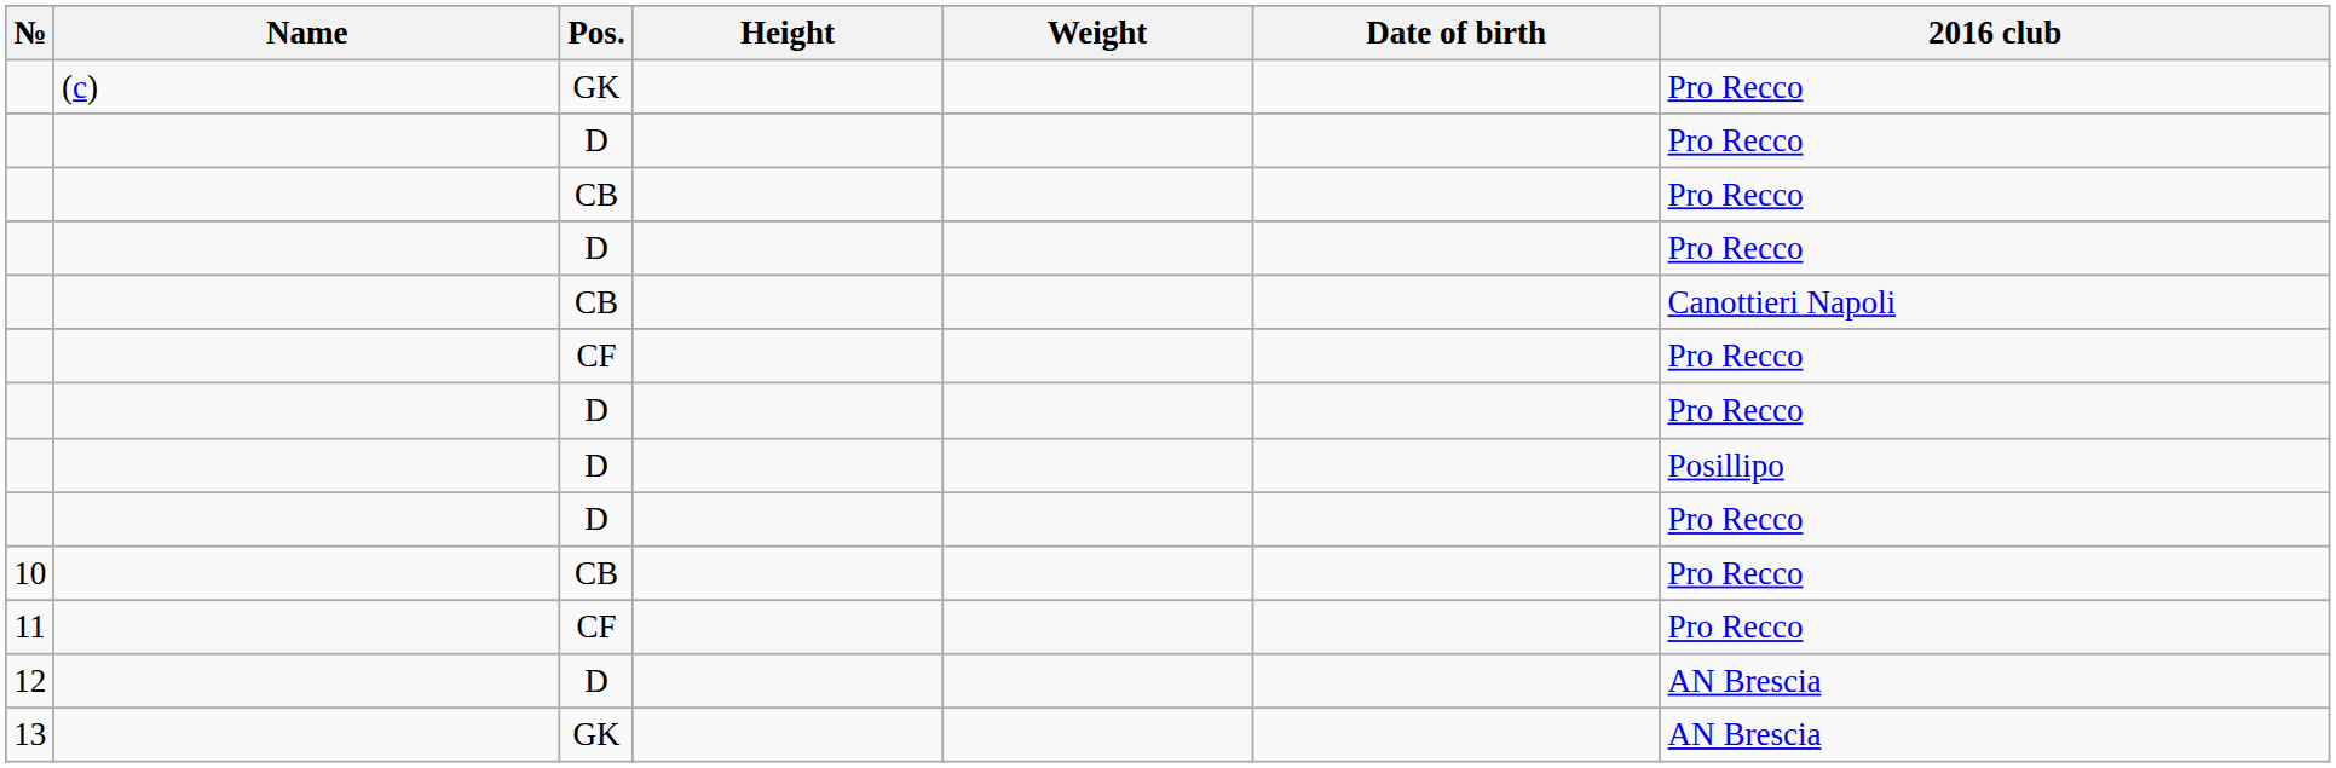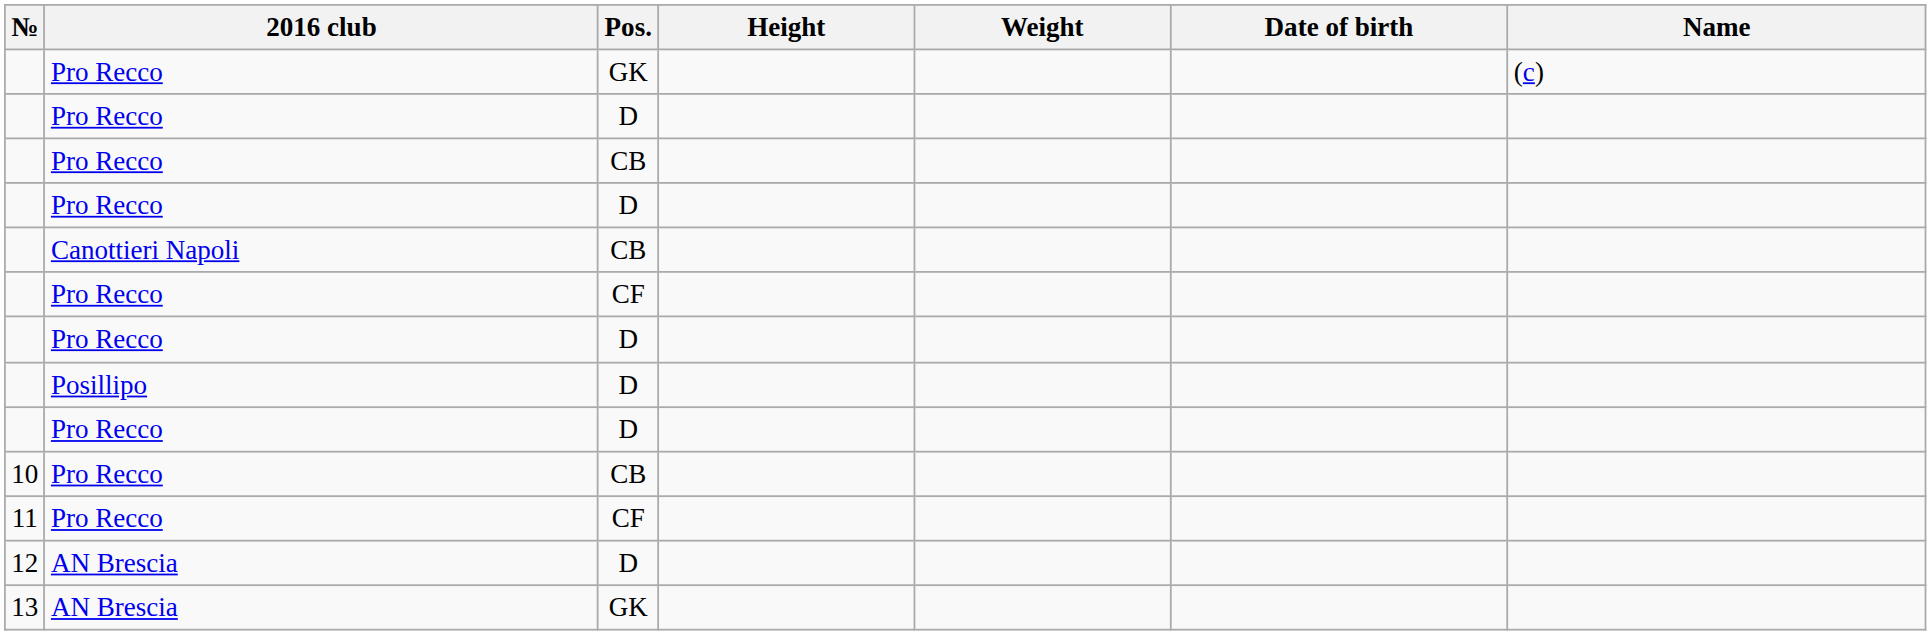 <table class="wikitable sortable" style="font-size:95%; text-align:center;">
 <tr>
 <th>№</th>
-<th style="width:15em">Name</th>
+<th style="width:20em">2016 club</th>
 <th>Pos.</th>
 <th style="width:9em">Height</th>
 <th style="width:9em">Weight</th>
 <th style="width:12em">Date of birth</th>
-<th style="width:20em">2016 club</th>
+<th style="width:15em">Name</th>
 </tr>
 <tr>
 <td></td>
-<td style="text-align:left;"> (<a href='#'>c</a>)</td>
+<td style="text-align:left;"> <a href='#'>Pro Recco</a></td>
 <td>GK</td>
 <td></td>
 <td></td>
 <td style="text-align:right;"></td>
-<td style="text-align:left;"> <a href='#'>Pro Recco</a></td>
+<td style="text-align:left;"> (<a href='#'>c</a>)</td>
 </tr>
 <tr>
 <td></td>
-<td style="text-align:left;"></td>
+<td style="text-align:left;"> <a href='#'>Pro Recco</a></td>
 <td>D</td>
 <td></td>
 <td></td>
 <td style="text-align:right;"></td>
-<td style="text-align:left;"> <a href='#'>Pro Recco</a></td>
+<td style="text-align:left;"></td>
 </tr>
 <tr>
 <td></td>
-<td style="text-align:left;"></td>
+<td style="text-align:left;"> <a href='#'>Pro Recco</a></td>
 <td>CB</td>
 <td></td>
 <td></td>
 <td style="text-align:right;"></td>
-<td style="text-align:left;"> <a href='#'>Pro Recco</a></td>
+<td style="text-align:left;"></td>
 </tr>
 <tr>
 <td></td>
-<td style="text-align:left;"></td>
+<td style="text-align:left;"> <a href='#'>Pro Recco</a></td>
 <td>D</td>
 <td></td>
 <td></td>
 <td style="text-align:right;"></td>
-<td style="text-align:left;"> <a href='#'>Pro Recco</a></td>
+<td style="text-align:left;"></td>
 </tr>
 <tr>
 <td></td>
-<td style="text-align:left;"></td>
+<td style="text-align:left;"> <a href='#'>Canottieri Napoli</a></td>
 <td>CB</td>
 <td></td>
 <td></td>
 <td style="text-align:right;"></td>
-<td style="text-align:left;"> <a href='#'>Canottieri Napoli</a></td>
+<td style="text-align:left;"></td>
 </tr>
 <tr>
 <td></td>
-<td style="text-align:left;"></td>
+<td style="text-align:left;"> <a href='#'>Pro Recco</a></td>
 <td>CF</td>
 <td></td>
 <td></td>
 <td style="text-align:right;"></td>
-<td style="text-align:left;"> <a href='#'>Pro Recco</a></td>
+<td style="text-align:left;"></td>
 </tr>
 <tr>
 <td></td>
-<td style="text-align:left;"></td>
+<td style="text-align:left;"> <a href='#'>Pro Recco</a></td>
 <td>D</td>
 <td></td>
 <td></td>
 <td style="text-align:right;"></td>
-<td style="text-align:left;"> <a href='#'>Pro Recco</a></td>
+<td style="text-align:left;"></td>
 </tr>
 <tr>
 <td></td>
-<td style="text-align:left;"></td>
+<td style="text-align:left;"> <a href='#'>Posillipo</a></td>
 <td>D</td>
 <td></td>
 <td></td>
 <td style="text-align:right;"></td>
-<td style="text-align:left;"> <a href='#'>Posillipo</a></td>
+<td style="text-align:left;"></td>
 </tr>
 <tr>
 <td></td>
-<td style="text-align:left;"></td>
+<td style="text-align:left;"> <a href='#'>Pro Recco</a></td>
 <td>D</td>
 <td></td>
 <td></td>
 <td style="text-align:right;"></td>
-<td style="text-align:left;"> <a href='#'>Pro Recco</a></td>
+<td style="text-align:left;"></td>
 </tr>
 <tr>
 <td>10</td>
-<td style="text-align:left;"></td>
+<td style="text-align:left;"> <a href='#'>Pro Recco</a></td>
 <td>CB</td>
 <td></td>
 <td></td>
 <td style="text-align:right;"></td>
-<td style="text-align:left;"> <a href='#'>Pro Recco</a></td>
+<td style="text-align:left;"></td>
 </tr>
 <tr>
 <td>11</td>
-<td style="text-align:left;"></td>
+<td style="text-align:left;"> <a href='#'>Pro Recco</a></td>
 <td>CF</td>
 <td></td>
 <td></td>
 <td style="text-align:right;"></td>
-<td style="text-align:left;"> <a href='#'>Pro Recco</a></td>
+<td style="text-align:left;"></td>
 </tr>
 <tr>
 <td>12</td>
-<td style="text-align:left;"></td>
+<td style="text-align:left;"> <a href='#'>AN Brescia</a></td>
 <td>D</td>
 <td></td>
 <td></td>
 <td style="text-align:right;"></td>
-<td style="text-align:left;"> <a href='#'>AN Brescia</a></td>
+<td style="text-align:left;"></td>
 </tr>
 <tr>
 <td>13</td>
-<td style="text-align:left;"></td>
+<td style="text-align:left;"> <a href='#'>AN Brescia</a></td>
 <td>GK</td>
 <td></td>
 <td></td>
 <td style="text-align:right;"></td>
-<td style="text-align:left;"> <a href='#'>AN Brescia</a></td>
+<td style="text-align:left;"></td>
 </tr>
 </table>
